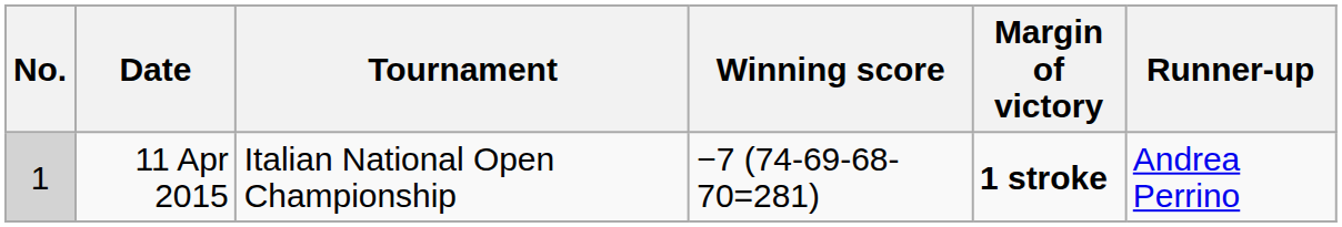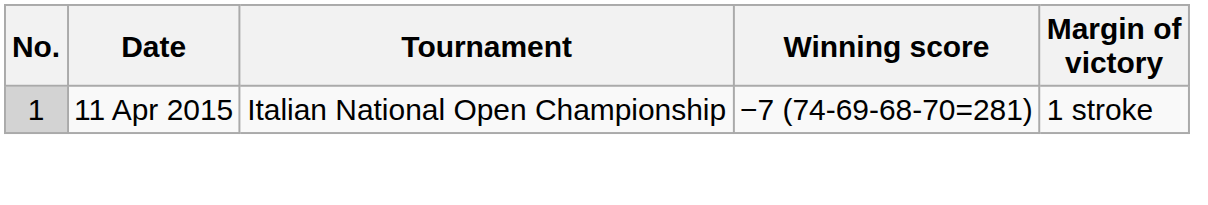 <table class="wikitable" style="font-size:95%;">
 <tr>
 <th>No.</th>
 <th>Date</th>
 <th>Tournament</th>
 <th>Winning score</th>
 <th>Margin of<br>victory</th>
-<th>Runner-up</th>
 </tr>
 <tr>
 <td align=center style="background: lightgrey;">1</td>
 <td align=right>11 Apr 2015</td>
 <td>Italian National Open Championship</td>
 <td>−7 (74-69-68-70=281)</td>
-<td><strong>1 stroke</strong></td>
-<td> <a href='#'>Andrea Perrino</a></td>
+<td>1 stroke</td>
 </tr>
 </table>
